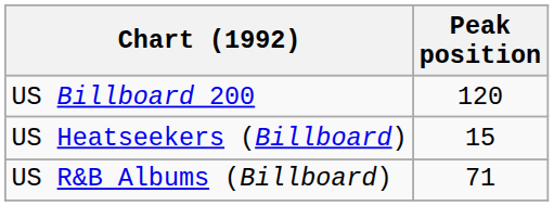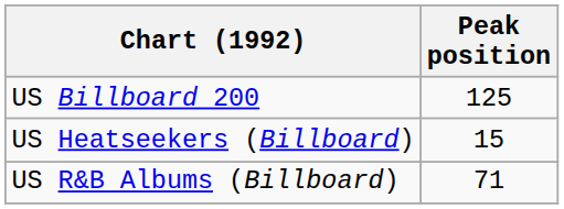 <table Class = "wikitable sortable">
 <tr>
 <th>Chart (1992)</th>
 <th>Peak<br>position</th>
 </tr>
 <tr>
 <td>US <a href='#'><em>Billboard</em> 200</a></td>
-<td align=center>120</td>
+<td align=center>125</td>
 </tr>
 <tr>
 <td>US <a href='#'>Heatseekers</a> (<em><a href='#'>Billboard</a></em>)</td>
 <td align=center>15</td>
 </tr>
 <tr>
 <td>US <a href='#'>R&B Albums</a> (<em>Billboard</em>)</td>
 <td align=center>71</td>
 </tr>
 </table>
